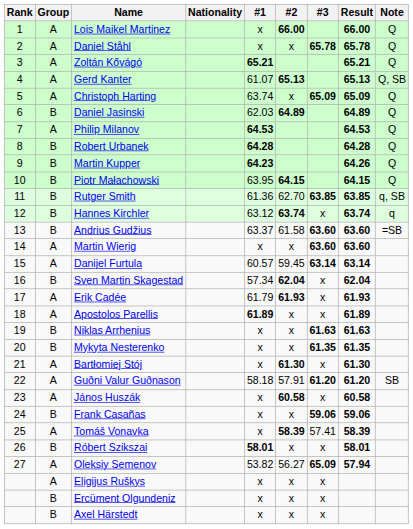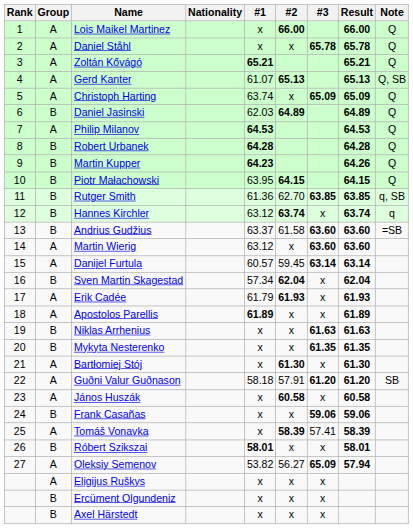 <table class="wikitable sortable" style="text-align:center">
 <tr>
 <th>Rank</th>
 <th>Group</th>
 <th>Name</th>
 <th>Nationality</th>
 <th>#1</th>
 <th>#2</th>
 <th>#3</th>
 <th>Result</th>
 <th>Note</th>
 </tr>
 <tr bgcolor=ccffcc>
 <td>1</td>
 <td>A</td>
 <td align=left><a href='#'>Lois Maikel Martinez</a></td>
 <td align=left></td>
 <td>x</td>
 <td><strong>66.00</strong></td>
 <td></td>
 <td><strong>66.00</strong></td>
 <td>Q</td>
 </tr>
 <tr bgcolor=ccffcc>
 <td>2</td>
 <td>A</td>
 <td align=left><a href='#'>Daniel Ståhl</a></td>
 <td align=left></td>
 <td>x</td>
 <td>x</td>
 <td><strong>65.78</strong></td>
 <td><strong>65.78</strong></td>
 <td>Q</td>
 </tr>
 <tr bgcolor=ccffcc>
 <td>3</td>
 <td>A</td>
 <td align=left><a href='#'>Zoltán Kővágó</a></td>
 <td align=left></td>
 <td><strong>65.21</strong></td>
 <td></td>
 <td></td>
 <td><strong>65.21</strong></td>
 <td>Q</td>
 </tr>
 <tr bgcolor=ccffcc>
 <td>4</td>
 <td>A</td>
 <td align=left><a href='#'>Gerd Kanter</a></td>
 <td align=left></td>
 <td>61.07</td>
 <td><strong>65.13</strong></td>
 <td></td>
 <td><strong>65.13</strong></td>
 <td>Q, SB</td>
 </tr>
 <tr bgcolor=ccffcc>
 <td>5</td>
 <td>A</td>
 <td align=left><a href='#'>Christoph Harting</a></td>
 <td align=left></td>
 <td>63.74</td>
 <td>x</td>
 <td><strong>65.09</strong></td>
 <td><strong>65.09</strong></td>
 <td>Q</td>
 </tr>
 <tr bgcolor=ccffcc>
 <td>6</td>
 <td>B</td>
 <td align=left><a href='#'>Daniel Jasinski</a></td>
 <td align=left></td>
 <td>62.03</td>
 <td><strong>64.89</strong></td>
 <td></td>
 <td><strong>64.89</strong></td>
 <td>Q</td>
 </tr>
 <tr bgcolor=ccffcc>
 <td>7</td>
 <td>A</td>
 <td align=left><a href='#'>Philip Milanov</a></td>
 <td align=left></td>
 <td><strong>64.53</strong></td>
 <td></td>
 <td></td>
 <td><strong>64.53</strong></td>
 <td>Q</td>
 </tr>
 <tr bgcolor=ccffcc>
 <td>8</td>
 <td>B</td>
 <td align=left><a href='#'>Robert Urbanek</a></td>
 <td align=left></td>
 <td><strong>64.28</strong></td>
 <td></td>
 <td></td>
 <td><strong>64.28</strong></td>
 <td>Q</td>
 </tr>
 <tr bgcolor=ccffcc>
 <td>9</td>
 <td>B</td>
 <td align=left><a href='#'>Martin Kupper</a></td>
 <td align=left></td>
 <td><strong>64.23</strong></td>
 <td></td>
 <td></td>
 <td><strong>64.26</strong></td>
 <td>Q</td>
 </tr>
 <tr bgcolor=ccffcc>
 <td>10</td>
 <td>B</td>
 <td align=left><a href='#'>Piotr Małachowski</a></td>
 <td align=left></td>
 <td>63.95</td>
 <td><strong>64.15</strong></td>
 <td></td>
 <td><strong>64.15</strong></td>
 <td>Q</td>
 </tr>
 <tr bgcolor=ddffdd>
 <td>11</td>
 <td>B</td>
 <td align=left><a href='#'>Rutger Smith</a></td>
 <td align=left></td>
 <td>61.36</td>
 <td>62.70</td>
 <td><strong>63.85</strong></td>
 <td><strong>63.85</strong></td>
 <td>q, SB</td>
 </tr>
 <tr bgcolor=ddffdd>
 <td>12</td>
 <td>B</td>
 <td align=left><a href='#'>Hannes Kirchler</a></td>
 <td align=left></td>
 <td>63.12</td>
 <td><strong>63.74</strong></td>
 <td>x</td>
 <td><strong>63.74</strong></td>
 <td>q</td>
 </tr>
 <tr>
 <td>13</td>
 <td>B</td>
 <td align=left><a href='#'>Andrius Gudžius</a></td>
 <td align=left></td>
 <td>63.37</td>
 <td>61.58</td>
 <td><strong>63.60</strong></td>
 <td><strong>63.60</strong></td>
 <td>=SB</td>
 </tr>
 <tr>
 <td>14</td>
 <td>A</td>
 <td align=left><a href='#'>Martin Wierig</a></td>
 <td align=left></td>
-<td>x</td>
+<td>63.12</td>
 <td>x</td>
 <td><strong>63.60</strong></td>
 <td><strong>63.60</strong></td>
 <td></td>
 </tr>
 <tr>
 <td>15</td>
 <td>A</td>
 <td align=left><a href='#'>Danijel Furtula</a></td>
 <td align=left></td>
 <td>60.57</td>
 <td>59.45</td>
 <td><strong>63.14</strong></td>
 <td><strong>63.14</strong></td>
 <td></td>
 </tr>
 <tr>
 <td>16</td>
 <td>B</td>
 <td align=left><a href='#'>Sven Martin Skagestad</a></td>
 <td align=left></td>
 <td>57.34</td>
 <td><strong>62.04</strong></td>
 <td>x</td>
 <td><strong>62.04</strong></td>
 <td></td>
 </tr>
 <tr>
 <td>17</td>
 <td>A</td>
 <td align=left><a href='#'>Erik Cadée</a></td>
 <td align=left></td>
 <td>61.79</td>
 <td><strong>61.93</strong></td>
 <td>x</td>
 <td><strong>61.93</strong></td>
 <td></td>
 </tr>
 <tr>
 <td>18</td>
 <td>A</td>
 <td align=left><a href='#'>Apostolos Parellis</a></td>
 <td align=left></td>
 <td><strong>61.89</strong></td>
 <td>x</td>
 <td>x</td>
 <td><strong>61.89</strong></td>
 <td></td>
 </tr>
 <tr>
 <td>19</td>
 <td>B</td>
 <td align=left><a href='#'>Niklas Arrhenius</a></td>
 <td align=left></td>
 <td>x</td>
 <td>x</td>
 <td><strong>61.63</strong></td>
 <td><strong>61.63</strong></td>
 <td></td>
 </tr>
 <tr>
 <td>20</td>
 <td>B</td>
 <td align=left><a href='#'>Mykyta Nesterenko</a></td>
 <td align=left></td>
 <td>x</td>
 <td>x</td>
 <td><strong>61.35</strong></td>
 <td><strong>61.35</strong></td>
 <td></td>
 </tr>
 <tr>
 <td>21</td>
 <td>A</td>
 <td align=left><a href='#'>Bartłomiej Stój</a></td>
 <td align=left></td>
 <td>x</td>
 <td><strong>61.30</strong></td>
 <td>x</td>
 <td><strong>61.30</strong></td>
 <td></td>
 </tr>
 <tr>
 <td>22</td>
 <td>A</td>
 <td align=left><a href='#'>Guðni Valur Guðnason</a></td>
 <td align=left></td>
 <td>58.18</td>
 <td>57.91</td>
 <td><strong>61.20</strong></td>
 <td><strong>61.20</strong></td>
 <td>SB</td>
 </tr>
 <tr>
 <td>23</td>
 <td>A</td>
 <td align=left><a href='#'>János Huszák</a></td>
 <td align=left></td>
 <td>x</td>
 <td><strong>60.58</strong></td>
 <td>x</td>
 <td><strong>60.58</strong></td>
 <td></td>
 </tr>
 <tr>
 <td>24</td>
 <td>B</td>
 <td align=left><a href='#'>Frank Casañas</a></td>
 <td align=left></td>
 <td>x</td>
 <td>x</td>
 <td><strong>59.06</strong></td>
 <td><strong>59.06</strong></td>
 <td></td>
 </tr>
 <tr>
 <td>25</td>
 <td>A</td>
 <td align=left><a href='#'>Tomáš Vonavka</a></td>
 <td align=left></td>
 <td>x</td>
 <td><strong>58.39</strong></td>
 <td>57.41</td>
 <td><strong>58.39</strong></td>
 <td></td>
 </tr>
 <tr>
 <td>26</td>
 <td>B</td>
 <td align=left><a href='#'>Róbert Szikszai</a></td>
 <td align=left></td>
 <td><strong>58.01</strong></td>
 <td>x</td>
 <td>x</td>
 <td><strong>58.01</strong></td>
 <td></td>
 </tr>
 <tr>
 <td>27</td>
 <td>A</td>
 <td align=left><a href='#'>Oleksiy Semenov</a></td>
 <td align=left></td>
 <td>53.82</td>
 <td>56.27</td>
 <td><strong>65.09</strong></td>
 <td><strong>57.94</strong></td>
 <td></td>
 </tr>
 <tr>
 <td></td>
 <td>A</td>
 <td align=left><a href='#'>Eligijus Ruškys</a></td>
 <td align=left></td>
 <td>x</td>
 <td>x</td>
 <td>x</td>
 <td><strong></strong></td>
 <td></td>
 </tr>
 <tr>
 <td></td>
 <td>B</td>
 <td align=left><a href='#'>Ercüment Olgundeniz</a></td>
 <td align=left></td>
 <td>x</td>
 <td>x</td>
 <td>x</td>
 <td><strong></strong></td>
 <td></td>
 </tr>
 <tr>
 <td></td>
 <td>B</td>
 <td align=left><a href='#'>Axel Härstedt</a></td>
 <td align=left></td>
 <td>x</td>
 <td>x</td>
 <td>x</td>
 <td><strong></strong></td>
 <td></td>
 </tr>
 </table>
